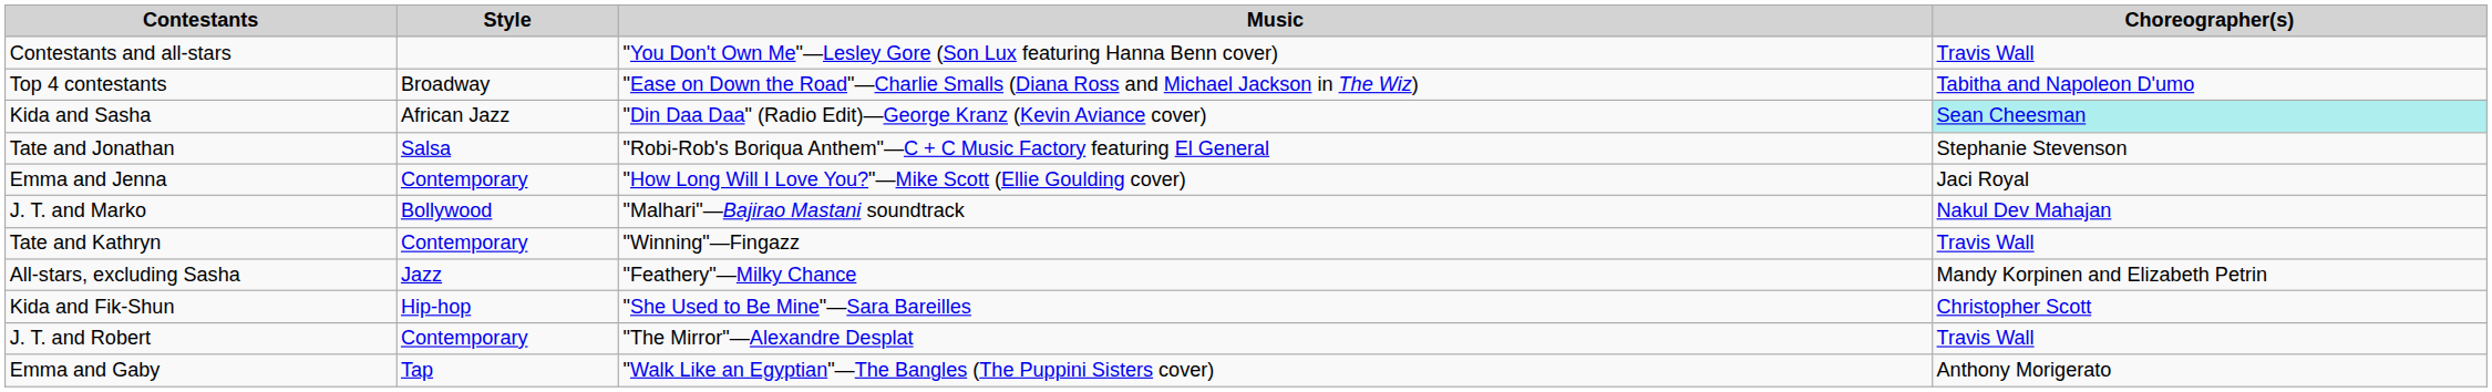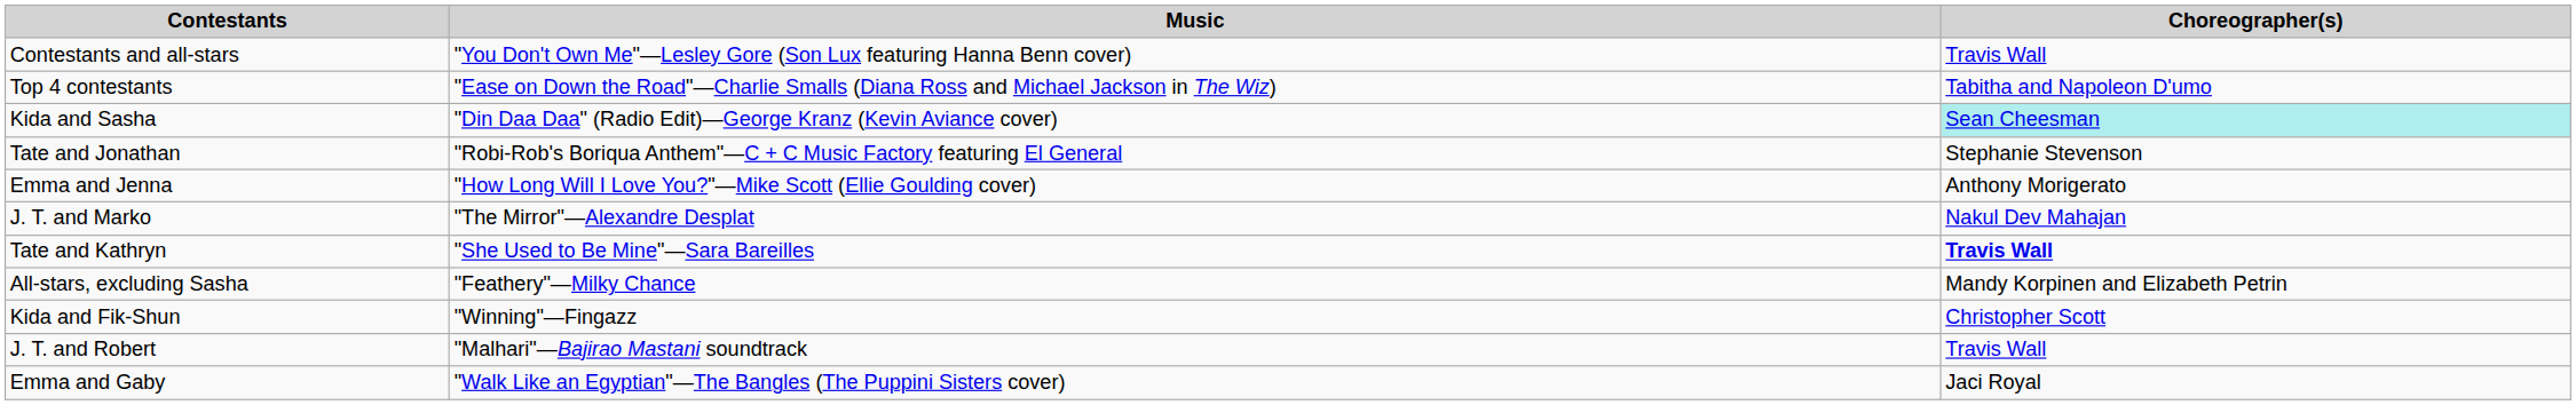 <table class="wikitable" style="width:100%;">
 <tr style="background:lightgrey; text-align:center;">
 <td><strong>Contestants</strong></td>
-<td><strong>Style</strong></td>
 <td><strong>Music</strong></td>
 <td><strong>Choreographer(s)</strong></td>
 </tr>
 <tr>
 <td>Contestants and all-stars</td>
-<td></td>
 <td>"<a href='#'>You Don't Own Me</a>"—<a href='#'>Lesley Gore</a> (<a href='#'>Son Lux</a> featuring Hanna Benn cover)</td>
 <td><a href='#'>Travis Wall</a></td>
 </tr>
 <tr>
 <td>Top 4 contestants</td>
-<td>Broadway</td>
 <td>"<a href='#'>Ease on Down the Road</a>"—<a href='#'>Charlie Smalls</a> (<a href='#'>Diana Ross</a> and <a href='#'>Michael Jackson</a> in <em><a href='#'>The Wiz</a></em>)</td>
 <td><a href='#'>Tabitha and Napoleon D'umo</a></td>
 </tr>
 <tr>
 <td>Kida and Sasha</td>
-<td>African Jazz</td>
 <td>"<a href='#'>Din Daa Daa</a>" (Radio Edit)—<a href='#'>George Kranz</a> (<a href='#'>Kevin Aviance</a> cover)</td>
 <td style="background: paleturquoise;"><a href='#'>Sean Cheesman</a></td>
 </tr>
 <tr>
 <td>Tate and Jonathan</td>
-<td><a href='#'>Salsa</a></td>
 <td>"Robi-Rob's Boriqua Anthem"—<a href='#'>C + C Music Factory</a> featuring <a href='#'>El General</a></td>
 <td>Stephanie Stevenson</td>
 </tr>
 <tr>
 <td>Emma and Jenna</td>
-<td><a href='#'>Contemporary</a></td>
 <td>"<a href='#'>How Long Will I Love You?</a>"—<a href='#'>Mike Scott</a> (<a href='#'>Ellie Goulding</a> cover)</td>
-<td>Jaci Royal</td>
+<td>Anthony Morigerato</td>
 </tr>
 <tr>
 <td>J. T. and Marko</td>
-<td><a href='#'>Bollywood</a></td>
-<td>"Malhari"—<a href='#'><em>Bajirao Mastani</em></a> soundtrack</td>
+<td>"The Mirror"—<a href='#'>Alexandre Desplat</a></td>
 <td><a href='#'>Nakul Dev Mahajan</a></td>
 </tr>
 <tr>
 <td>Tate and Kathryn</td>
-<td><a href='#'>Contemporary</a></td>
-<td>"Winning"—Fingazz</td>
-<td><a href='#'>Travis Wall</a></td>
+<td>"<a href='#'>She Used to Be Mine</a>"—<a href='#'>Sara Bareilles</a></td>
+<td><strong><a href='#'>Travis Wall</a></strong></td>
 </tr>
 <tr>
 <td>All-stars, excluding Sasha</td>
-<td><a href='#'>Jazz</a></td>
 <td>"Feathery"—<a href='#'>Milky Chance</a></td>
 <td>Mandy Korpinen and Elizabeth Petrin</td>
 </tr>
 <tr>
 <td>Kida and Fik-Shun</td>
-<td><a href='#'>Hip-hop</a></td>
-<td>"<a href='#'>She Used to Be Mine</a>"—<a href='#'>Sara Bareilles</a></td>
+<td>"Winning"—Fingazz</td>
 <td><a href='#'>Christopher Scott</a></td>
 </tr>
 <tr>
 <td>J. T. and Robert</td>
-<td><a href='#'>Contemporary</a></td>
-<td>"The Mirror"—<a href='#'>Alexandre Desplat</a></td>
+<td>"Malhari"—<a href='#'><em>Bajirao Mastani</em></a> soundtrack</td>
 <td><a href='#'>Travis Wall</a></td>
 </tr>
 <tr>
 <td>Emma and Gaby</td>
-<td><a href='#'>Tap</a></td>
 <td>"<a href='#'>Walk Like an Egyptian</a>"—<a href='#'>The Bangles</a> (<a href='#'>The Puppini Sisters</a> cover)</td>
-<td>Anthony Morigerato</td>
+<td>Jaci Royal</td>
 </tr>
 </table>
